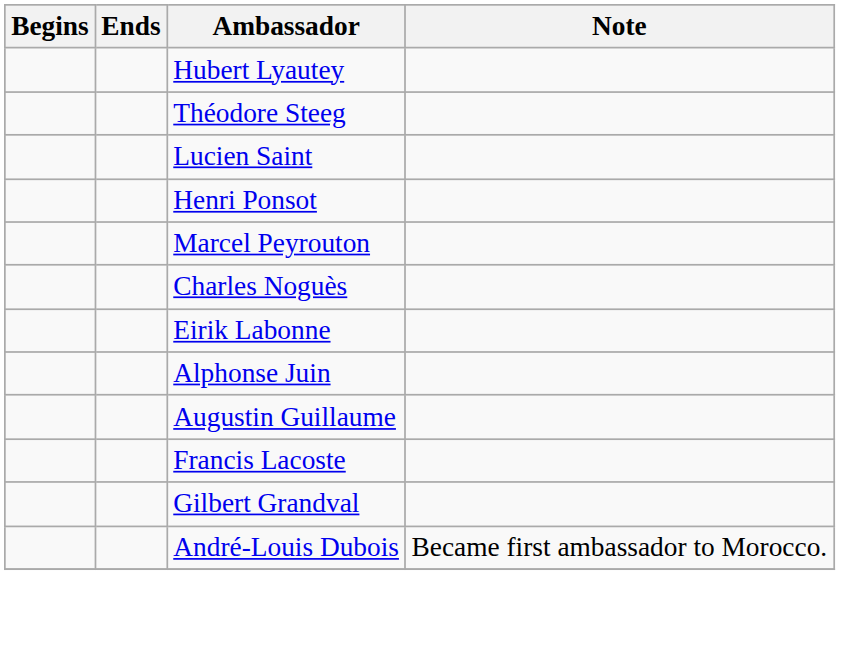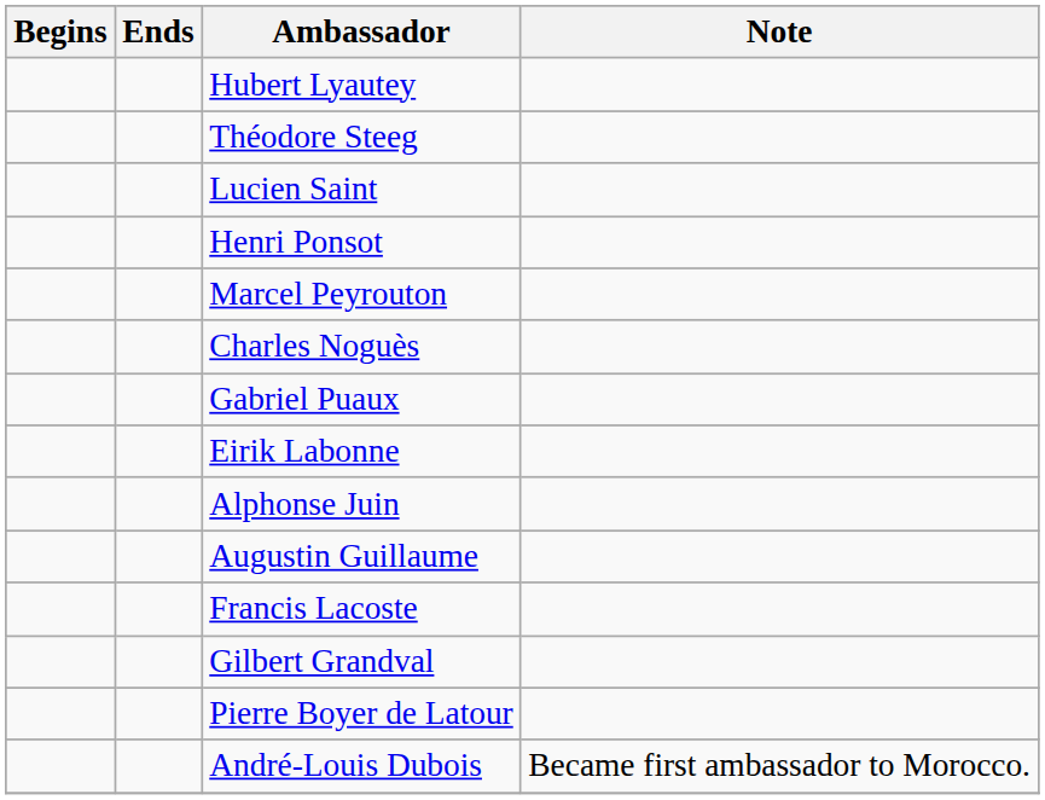 <table class="wikitable">
 <tr>
 <th>Begins</th>
 <th>Ends</th>
 <th>Ambassador</th>
 <th>Note</th>
 </tr>
 <tr>
 <td align="center"></td>
 <td align="center"></td>
 <td><a href='#'>Hubert Lyautey</a></td>
 <td></td>
 </tr>
 <tr>
 <td align="center"></td>
 <td align="center"></td>
 <td><a href='#'>Théodore Steeg</a></td>
 <td></td>
 </tr>
 <tr>
 <td align="center"></td>
 <td align="center"></td>
 <td><a href='#'>Lucien Saint</a></td>
 <td></td>
 </tr>
 <tr>
 <td align="center"></td>
 <td align="center"></td>
 <td><a href='#'>Henri Ponsot</a></td>
 <td></td>
 </tr>
 <tr>
 <td align="center"></td>
 <td align="center"></td>
 <td><a href='#'>Marcel Peyrouton</a></td>
 <td></td>
 </tr>
 <tr>
 <td align="center"></td>
 <td align="center"></td>
 <td><a href='#'>Charles Noguès</a></td>
 <td></td>
 </tr>
 <tr>
 <td align="center"></td>
 <td align="center"></td>
+<td><a href='#'>Gabriel Puaux</a></td>
+<td></td>
+</tr>
+<tr>
+<td align="center"></td>
+<td align="center"></td>
 <td><a href='#'>Eirik Labonne</a></td>
 <td></td>
 </tr>
 <tr>
 <td align="center"></td>
 <td align="center"></td>
 <td><a href='#'>Alphonse Juin</a></td>
 <td></td>
 </tr>
 <tr>
 <td align="center"></td>
 <td align="center"></td>
 <td><a href='#'>Augustin Guillaume</a></td>
 <td></td>
 </tr>
 <tr>
 <td align="center"></td>
 <td align="center"></td>
 <td><a href='#'>Francis Lacoste</a></td>
 <td></td>
 </tr>
 <tr>
 <td align="center"></td>
 <td align="center"></td>
 <td><a href='#'>Gilbert Grandval</a></td>
 <td></td>
 </tr>
 <tr>
 <td align="center"></td>
 <td align="center"></td>
+<td><a href='#'>Pierre Boyer de Latour</a></td>
+<td></td>
+</tr>
+<tr>
+<td align="center"></td>
+<td align="center"></td>
 <td><a href='#'>André-Louis Dubois</a></td>
 <td>Became first ambassador to Morocco.</td>
 </tr>
 <tr>
 </tr>
 </table>
